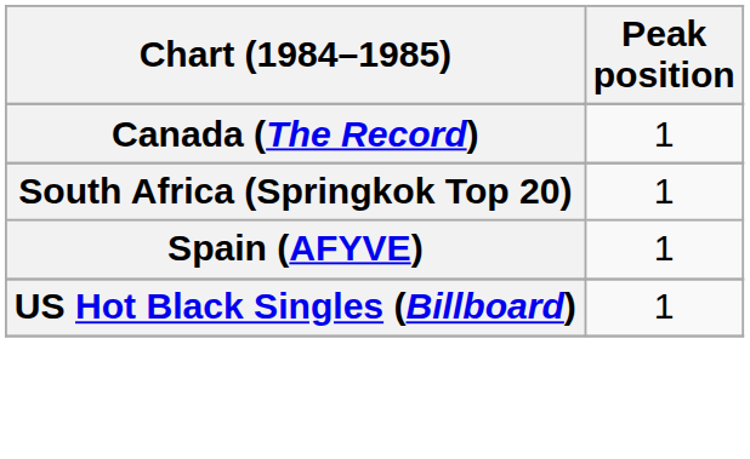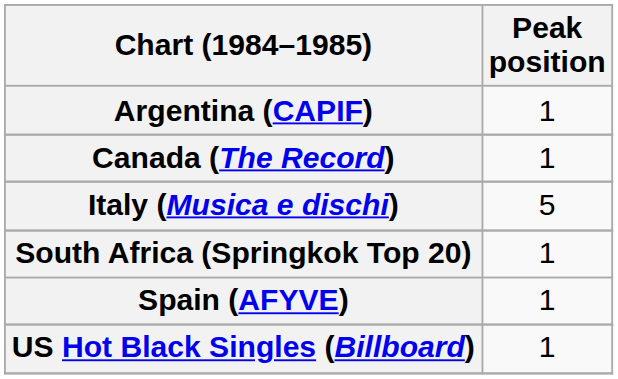 <table class="wikitable sortable plainrowheaders" style="text-align:center">
 <tr>
 <th scope="col">Chart (1984–1985)</th>
 <th scope="col">Peak<br>position</th>
+</tr>
+<tr>
+<th scope="row">Argentina (<a href='#'>CAPIF</a>)</th>
+<td>1</td>
 </tr>
 <tr>
 </tr>
 <tr>
 </tr>
 <tr>
 </tr>
 <tr>
 </tr>
 <tr>
 </tr>
 <tr>
 <th scope="row">Canada (<a href='#'><em>The Record</em></a>)</th>
 <td>1</td>
 </tr>
 <tr>
 </tr>
 <tr>
+</tr>
+<tr>
+<th scope="row">Italy (<em><a href='#'>Musica e dischi</a></em>)</th>
+<td>5</td>
 </tr>
 <tr>
 </tr>
 <tr>
 </tr>
 <tr>
 </tr>
 <tr>
 </tr>
 <tr>
 <th scope="row">South Africa (Springkok Top 20)</th>
 <td>1</td>
 </tr>
 <tr>
 <th scope="row">Spain (<a href='#'>AFYVE</a>)</th>
 <td>1</td>
 </tr>
 <tr>
 </tr>
 <tr>
 </tr>
 <tr>
 </tr>
 <tr>
 </tr>
 <tr>
 </tr>
 <tr>
 <th scope="row">US <a href='#'>Hot Black Singles</a> (<em><a href='#'>Billboard</a></em>)</th>
 <td>1</td>
 </tr>
 <tr>
 </tr>
 </table>
